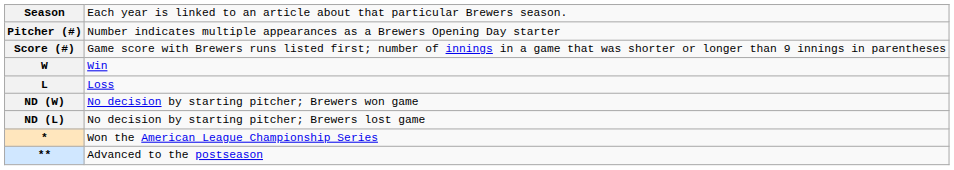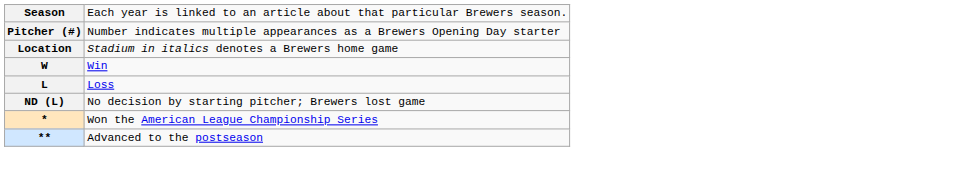 <table class="wikitable plainrowheaders" style="font-size:85%">
 <tr>
 <th scope="row" style="text-align:center"><strong>Season</strong></th>
 <td>Each year is linked to an article about that particular Brewers season.</td>
 </tr>
 <tr>
 <th scope="row" style="text-align:center"><strong>Pitcher (#)</strong></th>
 <td>Number indicates multiple appearances as a Brewers Opening Day starter</td>
 </tr>
 <tr>
-<th scope="row" style="text-align:center"><strong>Score (#)</strong></th>
-<td>Game score with Brewers runs listed first; number of <a href='#'>innings</a> in a game that was shorter or longer than 9 innings in parentheses</td>
+<th scope="row" style="text-align:center"><strong>Location</strong></th>
+<td><em>Stadium in italics</em> denotes a Brewers home game</td>
 </tr>
 <tr>
 <th scope="row" style="text-align:center">W</th>
 <td><a href='#'>Win</a></td>
 </tr>
 <tr>
 <th scope="row" style="text-align:center">L</th>
 <td><a href='#'>Loss</a></td>
-</tr>
-<tr>
-<th scope="row" style="text-align:center">ND (W)</th>
-<td><a href='#'>No decision</a> by starting pitcher; Brewers won game</td>
 </tr>
 <tr>
 <th scope="row" style="text-align:center">ND (L)</th>
 <td>No decision by starting pitcher; Brewers lost game</td>
 </tr>
 <tr>
 <th scope="row" style="text-align:center; background-color:#FFE6BD">*</th>
 <td>Won the <a href='#'>American League Championship Series</a></td>
 </tr>
 <tr>
 <th scope="row" style="text-align:center; background-color:#D0E7FF">**</th>
 <td>Advanced to the <a href='#'>postseason</a></td>
 </tr>
 </table>
